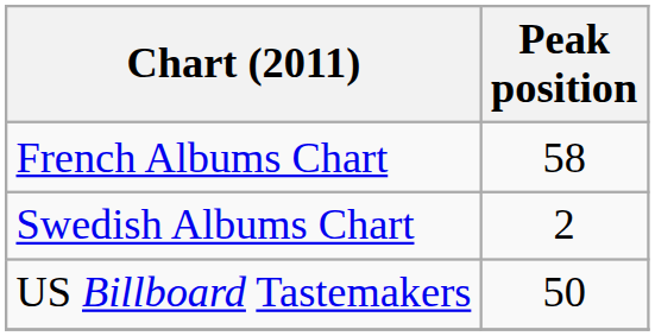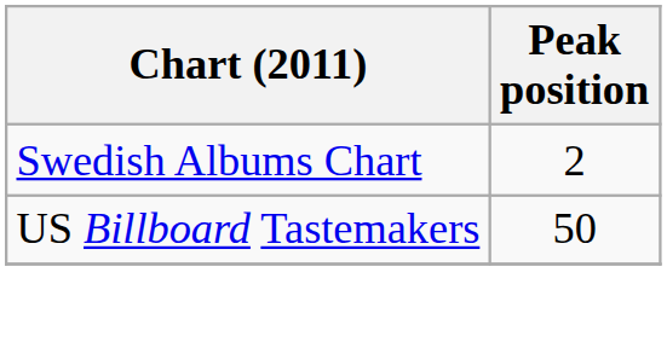 <table class="wikitable sortable">
 <tr>
 <th>Chart (2011)</th>
 <th>Peak<br>position</th>
-</tr>
-<tr>
-<td><a href='#'>French Albums Chart</a></td>
-<td style="text-align:center;">58</td>
 </tr>
 <tr>
 <td><a href='#'>Swedish Albums Chart</a></td>
 <td style="text-align:center;">2</td>
 </tr>
 <tr>
 <td>US <a href='#'><em>Billboard</em></a> <a href='#'>Tastemakers</a></td>
 <td style="text-align:center;">50</td>
 </tr>
 <tr>
 </tr>
 </table>
